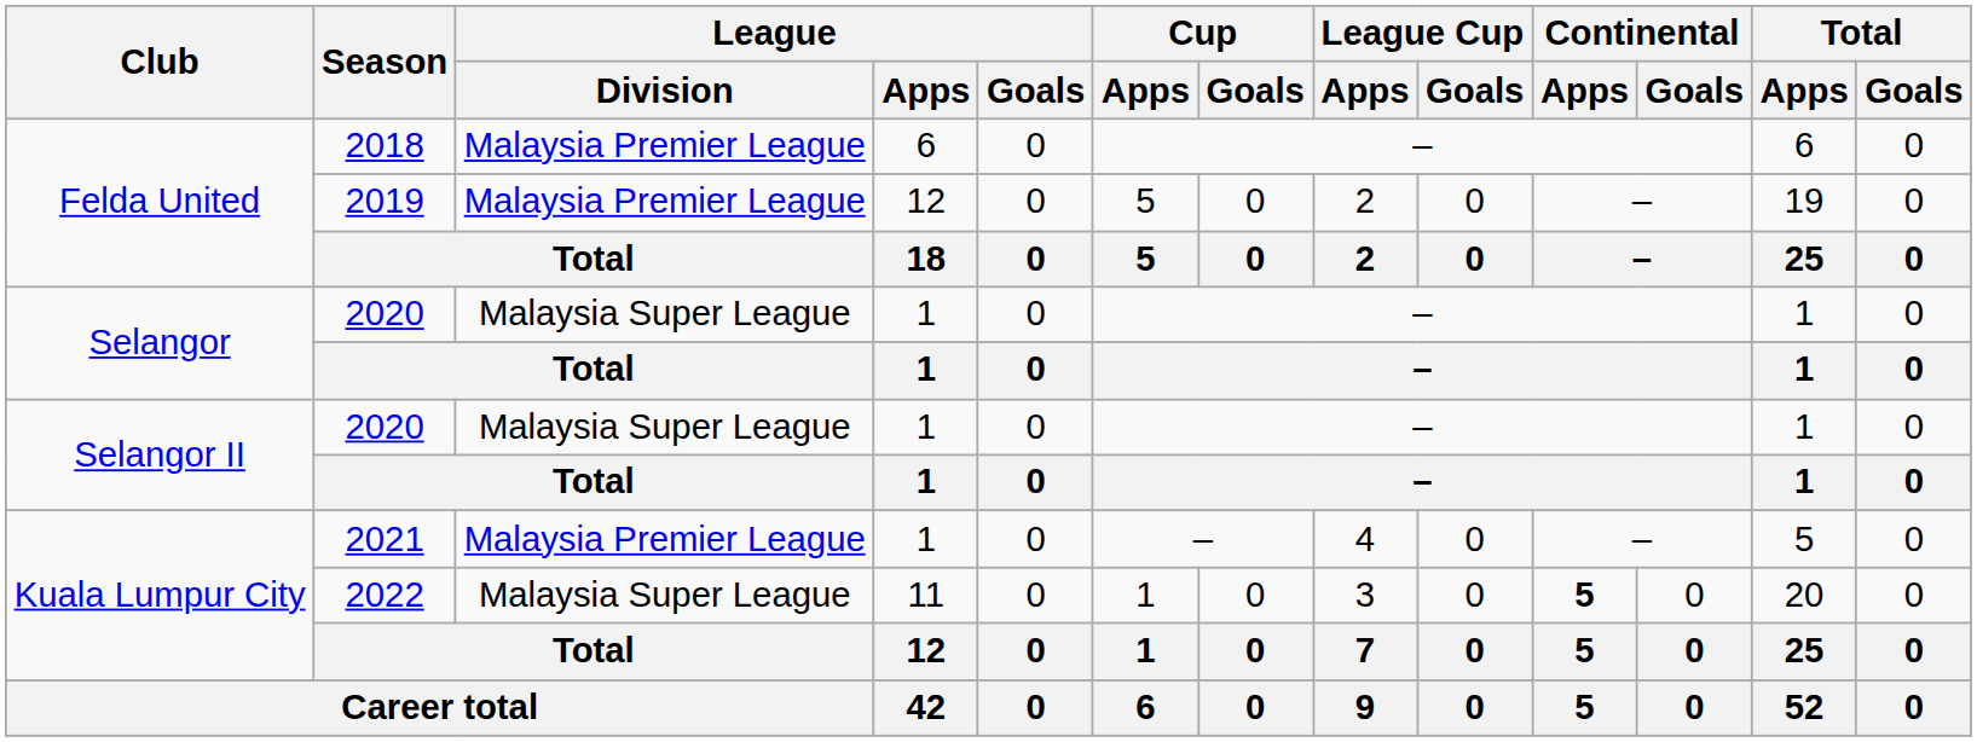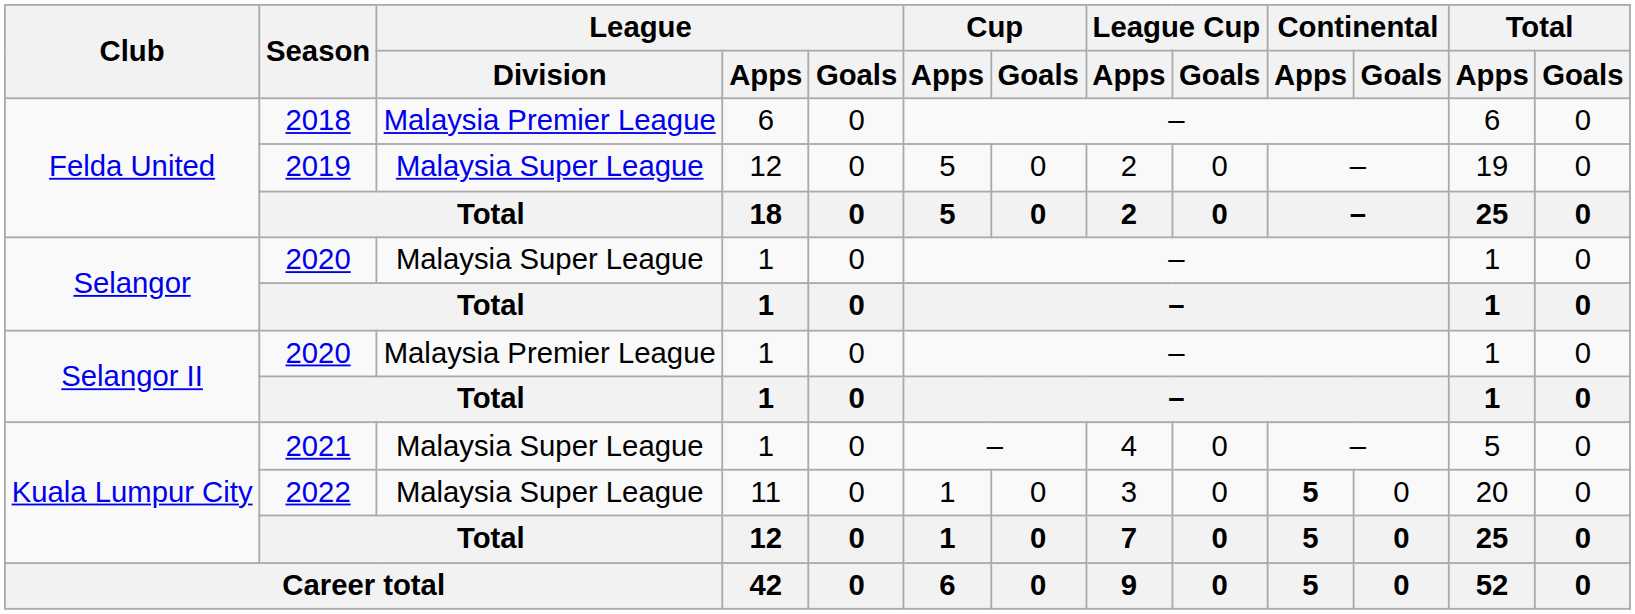 <table class=wikitable style="text-align:center">
 <tr>
 <th rowspan=2>Club</th>
 <th rowspan=2>Season</th>
 <th colspan=3>League</th>
 <th colspan=2>Cup</th>
 <th colspan=2>League Cup</th>
 <th colspan=2>Continental</th>
 <th colspan=2>Total</th>
 </tr>
 <tr>
 <th>Division</th>
 <th>Apps</th>
 <th>Goals</th>
 <th>Apps</th>
 <th>Goals</th>
 <th>Apps</th>
 <th>Goals</th>
 <th>Apps</th>
 <th>Goals</th>
 <th>Apps</th>
 <th>Goals</th>
 </tr>
 <tr>
 <td rowspan=3><a href='#'>Felda United</a></td>
 <td><a href='#'>2018</a></td>
 <td><a href='#'>Malaysia Premier League</a></td>
 <td>6</td>
 <td>0</td>
 <td colspan=6>–</td>
 <td>6</td>
 <td>0</td>
 </tr>
 <tr>
 <td><a href='#'>2019</a></td>
-<td><a href='#'>Malaysia Premier League</a></td>
+<td><a href='#'>Malaysia Super League</a></td>
 <td>12</td>
 <td>0</td>
 <td>5</td>
 <td>0</td>
 <td>2</td>
 <td>0</td>
 <td colspan=2>–</td>
 <td>19</td>
 <td>0</td>
 </tr>
 <tr>
 <th colspan="2">Total</th>
 <th>18</th>
 <th>0</th>
 <th>5</th>
 <th>0</th>
 <th>2</th>
 <th>0</th>
 <th colspan=2>–</th>
 <th>25</th>
 <th>0</th>
 </tr>
 <tr>
 <td rowspan=2><a href='#'>Selangor</a></td>
 <td><a href='#'>2020</a></td>
 <td>Malaysia Super League</td>
 <td>1</td>
 <td>0</td>
 <td colspan=6>–</td>
 <td>1</td>
 <td>0</td>
 </tr>
 <tr>
 <th colspan="2">Total</th>
 <th>1</th>
 <th>0</th>
 <th colspan=6>–</th>
 <th>1</th>
 <th>0</th>
 </tr>
 <tr>
 <td rowspan=2><a href='#'>Selangor II</a></td>
 <td><a href='#'>2020</a></td>
-<td>Malaysia Super League</td>
+<td>Malaysia Premier League</td>
 <td>1</td>
 <td>0</td>
 <td colspan=6>–</td>
 <td>1</td>
 <td>0</td>
 </tr>
 <tr>
 <th colspan="2">Total</th>
 <th>1</th>
 <th>0</th>
 <th colspan=6>–</th>
 <th>1</th>
 <th>0</th>
 </tr>
 <tr>
 <td rowspan=3><a href='#'>Kuala Lumpur City</a></td>
 <td><a href='#'>2021</a></td>
-<td><a href='#'>Malaysia Premier League</a></td>
+<td>Malaysia Super League</td>
 <td>1</td>
 <td>0</td>
 <td colspan=2>–</td>
 <td>4</td>
 <td>0</td>
 <td colspan=2>–</td>
 <td>5</td>
 <td>0</td>
 </tr>
 <tr>
 <td><a href='#'>2022</a></td>
 <td>Malaysia Super League</td>
 <td>11</td>
 <td>0</td>
 <td>1</td>
 <td>0</td>
 <td>3</td>
 <td>0</td>
 <td><strong>5</strong></td>
 <td>0</td>
 <td>20</td>
 <td>0</td>
 </tr>
 <tr>
 <th colspan="2">Total</th>
 <th>12</th>
 <th>0</th>
 <th>1</th>
 <th>0</th>
 <th>7</th>
 <th>0</th>
 <th>5</th>
 <th>0</th>
 <th>25</th>
 <th>0</th>
 </tr>
 <tr>
 <th colspan="3">Career total</th>
 <th>42</th>
 <th>0</th>
 <th>6</th>
 <th>0</th>
 <th>9</th>
 <th>0</th>
 <th>5</th>
 <th>0</th>
 <th>52</th>
 <th>0</th>
 </tr>
 </table>
